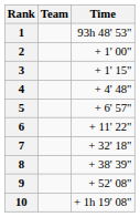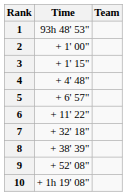 <table class="wikitable">
 <tr>
 <th scope="col">Rank</th>
+<th scope="col">Time</th>
 <th scope="col">Team</th>
-<th scope="col">Time</th>
 </tr>
 <tr>
 <th scope="row">1</th>
+<td align="right">93h 48' 53"</td>
 <td> </td>
-<td align="right">93h 48' 53"</td>
 </tr>
 <tr>
 <th scope="row">2</th>
+<td align="right">+ 1' 00"</td>
 <td> </td>
-<td align="right">+ 1' 00"</td>
 </tr>
 <tr>
 <th scope="row">3</th>
+<td align="right">+ 1' 15"</td>
 <td> </td>
-<td align="right">+ 1' 15"</td>
 </tr>
 <tr>
 <th scope="row">4</th>
+<td align="right">+ 4' 48"</td>
 <td> </td>
-<td align="right">+ 4' 48"</td>
 </tr>
 <tr>
 <th scope="row">5</th>
+<td align="right">+ 6' 57"</td>
 <td> </td>
-<td align="right">+ 6' 57"</td>
 </tr>
 <tr>
 <th scope="row">6</th>
+<td align="right">+ 11' 22"</td>
 <td> </td>
-<td align="right">+ 11' 22"</td>
 </tr>
 <tr>
 <th scope="row">7</th>
+<td align="right">+ 32' 18"</td>
 <td> </td>
-<td align="right">+ 32' 18"</td>
 </tr>
 <tr>
 <th scope="row">8</th>
+<td align="right">+ 38' 39"</td>
 <td> </td>
-<td align="right">+ 38' 39"</td>
 </tr>
 <tr>
 <th scope="row">9</th>
+<td align="right">+ 52' 08"</td>
 <td> </td>
-<td align="right">+ 52' 08"</td>
 </tr>
 <tr>
 <th scope="row">10</th>
+<td align="right">+ 1h 19' 08"</td>
 <td> </td>
-<td align="right">+ 1h 19' 08"</td>
 </tr>
 </table>
